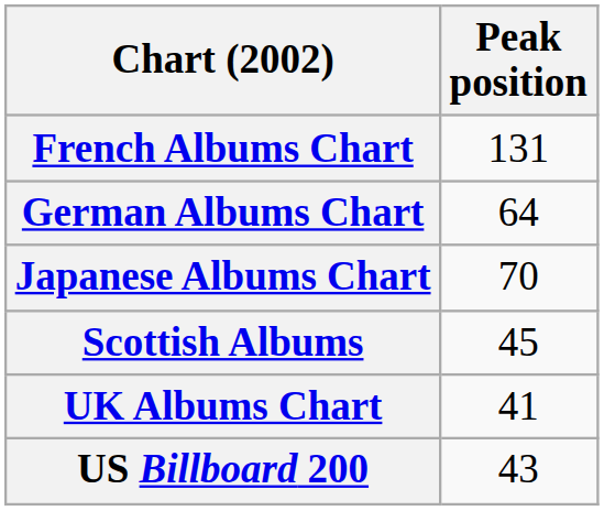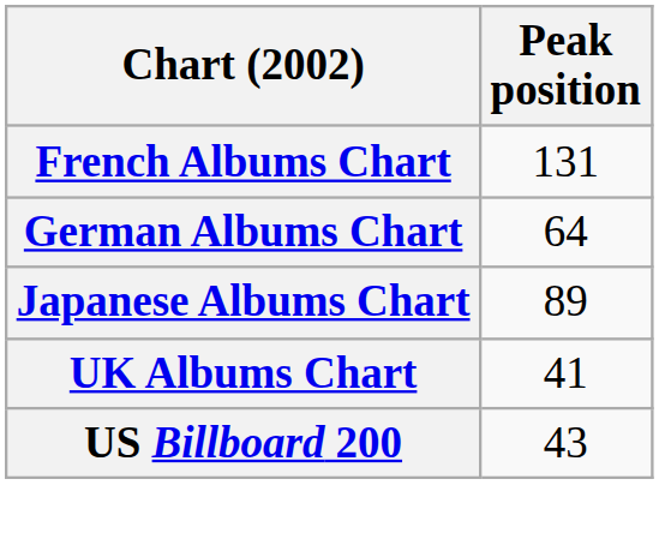 <table class="wikitable plainrowheaders sortable">
 <tr>
 <th>Chart (2002)</th>
 <th>Peak<br>position</th>
 </tr>
 <tr>
 <th scope="row"><a href='#'>French Albums Chart</a></th>
 <td align="center">131</td>
 </tr>
 <tr>
 <th scope="row"><a href='#'>German Albums Chart</a></th>
 <td align="center">64</td>
 </tr>
 <tr>
 <th scope="row"><a href='#'>Japanese Albums Chart</a></th>
-<td style="text-align:center;">70</td>
-</tr>
-<tr>
-<th scope="row"><a href='#'>Scottish Albums</a></th>
-<td align="center">45</td>
+<td style="text-align:center;">89</td>
 </tr>
 <tr>
 <th scope="row"><a href='#'>UK Albums Chart</a></th>
 <td align="center">41</td>
 </tr>
 <tr>
 <th scope="row">US <a href='#'><em>Billboard</em> 200</a></th>
 <td align="center">43</td>
 </tr>
 </table>
